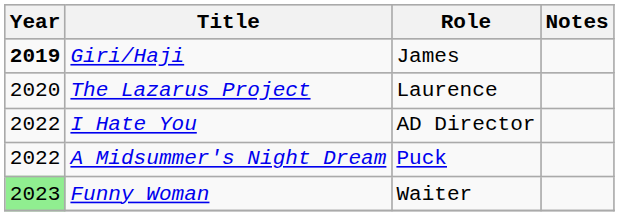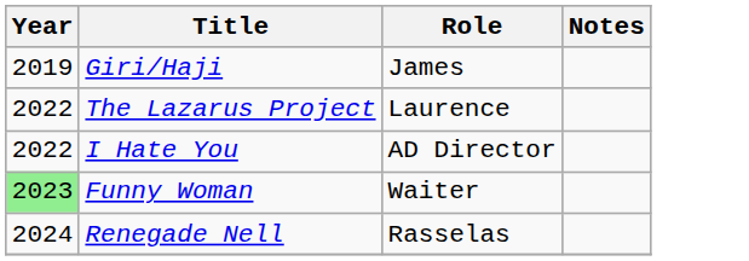 <table class="wikitable sortable">
 <tr>
 <th>Year</th>
 <th>Title</th>
 <th>Role</th>
 <th class="unsortable">Notes</th>
 </tr>
 <tr>
-<td><strong>2019</strong></td>
+<td>2019</td>
 <td><em><a href='#'>Giri/Haji</a></em></td>
 <td>James</td>
 <td></td>
 </tr>
 <tr>
-<td>2020</td>
+<td>2022</td>
 <td><em><a href='#'>The Lazarus Project</a></em></td>
 <td>Laurence</td>
 <td></td>
 </tr>
 <tr>
 <td>2022</td>
 <td><em><a href='#'>I Hate You</a></em></td>
 <td>AD Director</td>
 <td></td>
 </tr>
 <tr>
-<td>2022</td>
-<td><em><a href='#'>A Midsummer's Night Dream</a></em></td>
-<td><a href='#'>Puck</a></td>
-<td></td>
-</tr>
-<tr>
 <td style="background: lightgreen;">2023</td>
 <td><em><a href='#'>Funny Woman</a></em></td>
 <td>Waiter</td>
 <td></td>
 </tr>
 <tr>
+<td>2024</td>
+<td><em><a href='#'>Renegade Nell</a></em></td>
+<td>Rasselas</td>
+<td></td>
+</tr>
+<tr>
 </tr>
 </table>
